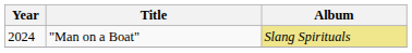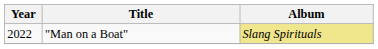 <table class="wikitable sortable" style="min-width:30em;">
 <tr>
 <th scope="col" style="width:2.5em;">Year</th>
 <th scope="col" style="width:15em;">Title</th>
 <th scope="col" style="width:10em;">Album</th>
 </tr>
 <tr>
-<td>2024</td>
+<td>2022</td>
 <td scope="row">"Man on a Boat"</td>
 <td style="background: khaki;"><em>Slang Spirituals</em></td>
 </tr>
 <tr>
 </tr>
 </table>
